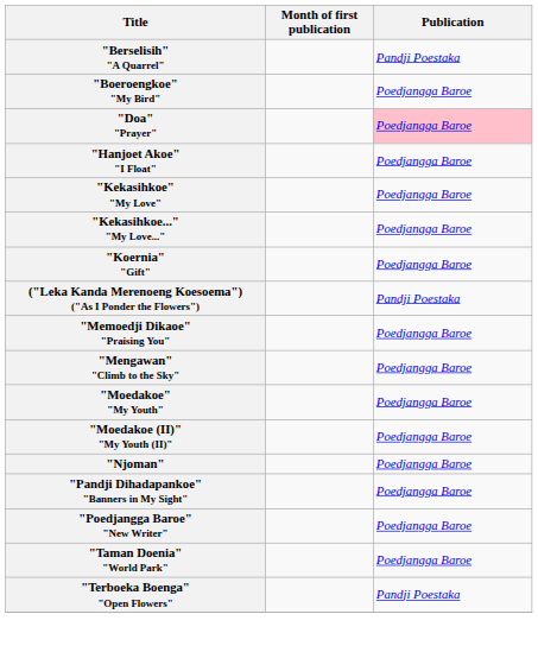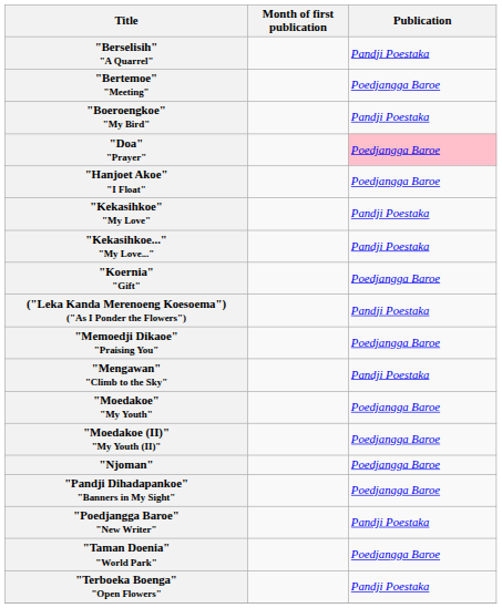 <table class="wikitable plainrowheaders sortable" style="margin-right: 0;">
 <tr>
 <th scope="col"  style="width:20em;">Title</th>
 <th scope="col"  style="width:8em;">Month of first publication</th>
 <th scope="col"  style="width:12em;">Publication</th>
 </tr>
 <tr>
 <th scope="row">"Berselisih"<br><small>"A Quarrel"</small></th>
 <td></td>
 <td><em><a href='#'>Pandji Poestaka</a></em>  </td>
 </tr>
 <tr>
+<th scope="row">"Bertemoe"<br><small>"Meeting"</small></th>
+<td></td>
+<td><em><a href='#'>Poedjangga Baroe</a></em>  </td>
+</tr>
+<tr>
 <th scope="row">"Boeroengkoe"<br><small>"My Bird"</small></th>
 <td></td>
-<td><em><a href='#'>Poedjangga Baroe</a></em>  </td>
+<td><em><a href='#'>Pandji Poestaka</a></em>  </td>
 </tr>
 <tr>
 <th scope="row">"Doa"<br><small>"Prayer"</small></th>
 <td></td>
 <td style="background: pink;"><em><a href='#'>Poedjangga Baroe</a></em>  </td>
 </tr>
 <tr>
 <th scope="row">"Hanjoet Akoe"<br><small>"I Float"</small></th>
 <td></td>
 <td><em><a href='#'>Poedjangga Baroe</a></em>  </td>
 </tr>
 <tr>
 <th scope="row">"Kekasihkoe"<br><small>"My Love"</small></th>
 <td></td>
-<td><em><a href='#'>Poedjangga Baroe</a></em>  </td>
+<td><em><a href='#'>Pandji Poestaka</a></em>  </td>
 </tr>
 <tr>
 <th scope="row">"Kekasihkoe..."<br><small>"My Love..."</small></th>
 <td></td>
-<td><em><a href='#'>Poedjangga Baroe</a></em>  </td>
+<td><em><a href='#'>Pandji Poestaka</a></em>  </td>
 </tr>
 <tr>
 <th scope="row">"Koernia"<br><small>"Gift"</small></th>
 <td></td>
 <td><em><a href='#'>Poedjangga Baroe</a></em>  </td>
 </tr>
 <tr>
 <th scope="row">("Leka Kanda Merenoeng Koesoema")<br><small>("As I Ponder the Flowers")</small></th>
 <td></td>
 <td><em><a href='#'>Pandji Poestaka</a></em>  </td>
 </tr>
 <tr>
 <th scope="row">"Memoedji Dikaoe"<br><small>"Praising You"</small></th>
 <td></td>
 <td><em><a href='#'>Poedjangga Baroe</a></em>  </td>
 </tr>
 <tr>
 <th scope="row">"Mengawan"<br><small>"Climb to the Sky"</small></th>
 <td></td>
-<td><em><a href='#'>Poedjangga Baroe</a></em>  </td>
+<td><em><a href='#'>Pandji Poestaka</a></em>  </td>
 </tr>
 <tr>
 <th scope="row">"Moedakoe"<br><small>"My Youth"</small></th>
 <td></td>
 <td><em><a href='#'>Poedjangga Baroe</a></em>  </td>
 </tr>
 <tr>
 <th scope="row">"Moedakoe (II)"<br><small>"My Youth (II)"</small></th>
 <td></td>
 <td><em><a href='#'>Poedjangga Baroe</a></em>  </td>
 </tr>
 <tr>
 <th scope="row">"Njoman"</th>
 <td></td>
 <td><em><a href='#'>Poedjangga Baroe</a></em>  </td>
 </tr>
 <tr>
 <th scope="row">"Pandji Dihadapankoe"<br><small>"Banners in My Sight"</small></th>
 <td></td>
 <td><em><a href='#'>Poedjangga Baroe</a></em>  </td>
 </tr>
 <tr>
 <th scope="row">"Poedjangga Baroe"<br><small>"New Writer"</small></th>
 <td></td>
-<td><em><a href='#'>Poedjangga Baroe</a></em>  </td>
+<td><em><a href='#'>Pandji Poestaka</a></em>  </td>
 </tr>
 <tr>
 <th scope="row">"Taman Doenia"<br><small>"World Park"</small></th>
 <td></td>
 <td><em><a href='#'>Poedjangga Baroe</a></em>  </td>
 </tr>
 <tr>
 <th scope="row">"Terboeka Boenga"<br><small>"Open Flowers"</small></th>
 <td></td>
 <td><em><a href='#'>Pandji Poestaka</a></em>  </td>
 </tr>
 <tr>
 </tr>
 </table>
